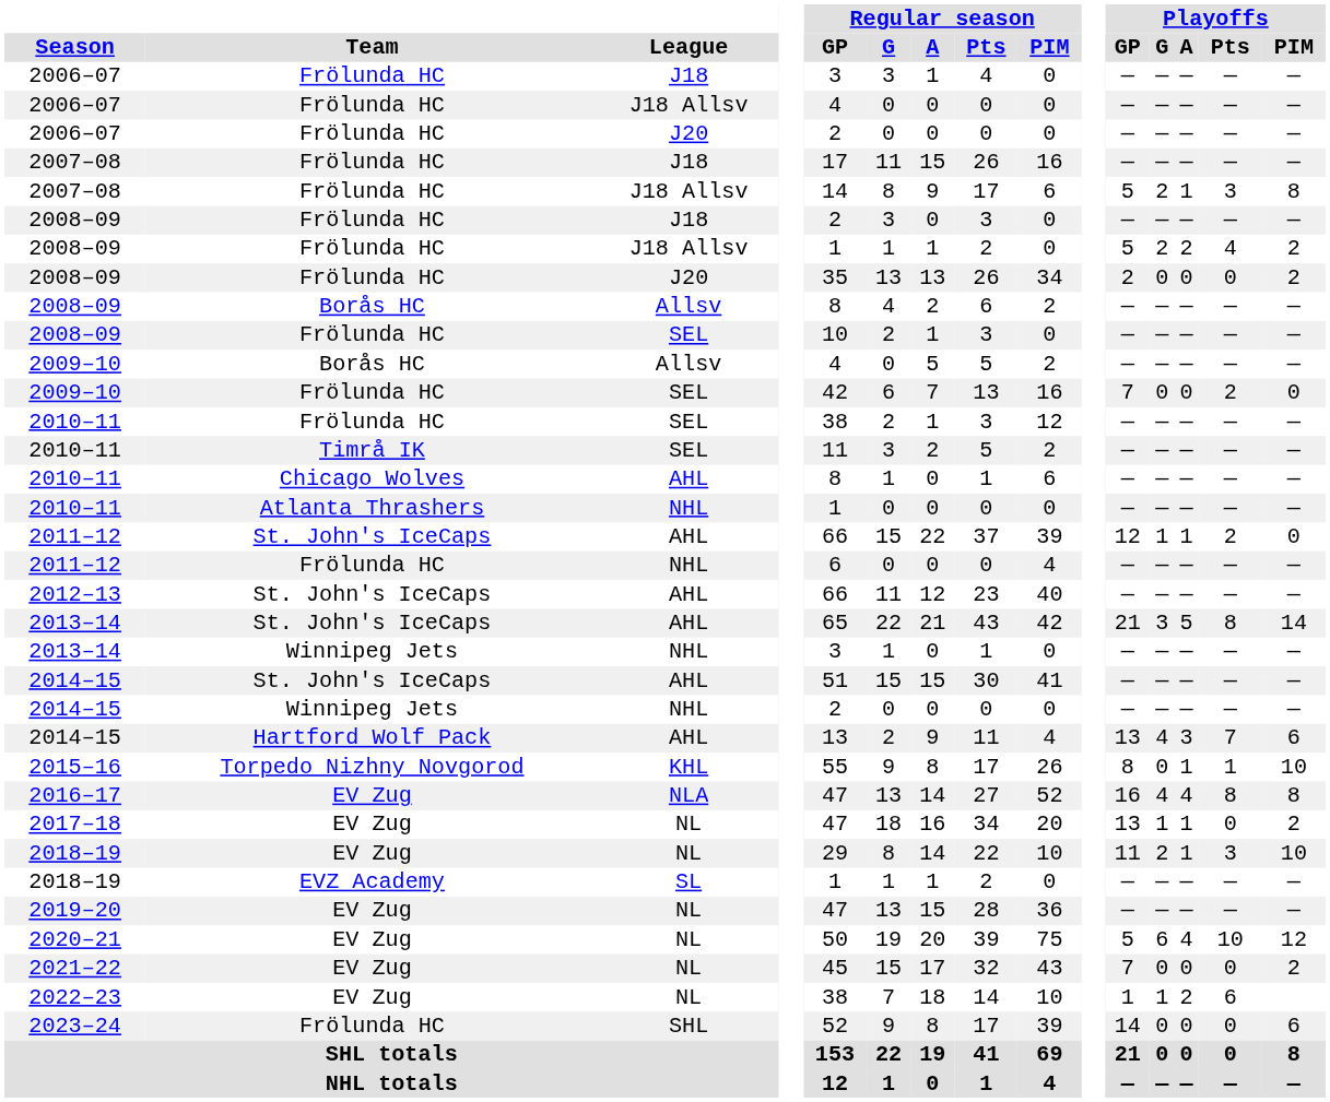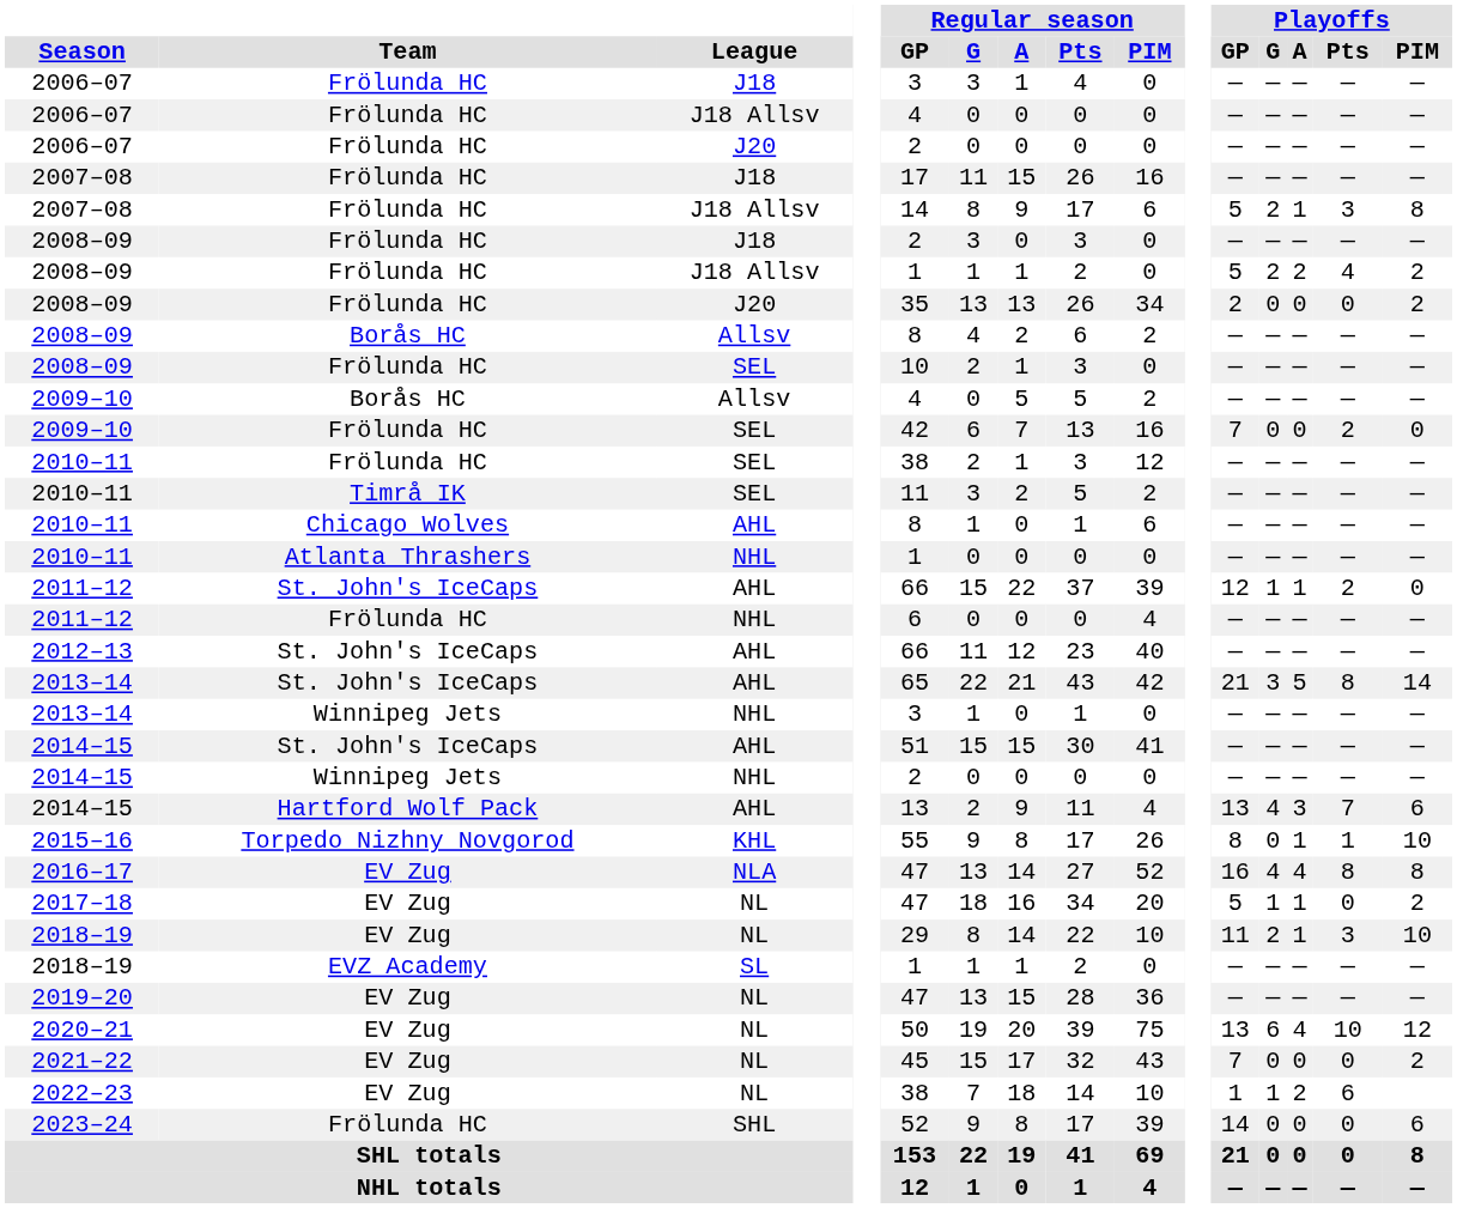 <table border="0" cellpadding="1" cellspacing="0" ID="Table3" style="text-align:center; width:60em">
 <tr bgcolor="#e0e0e0">
 <th colspan="3" bgcolor="#ffffff"> </th>
 <th rowspan="99" bgcolor="#ffffff"> </th>
 <th colspan="5"><a href='#'>Regular season</a></th>
 <th rowspan="99" bgcolor="#ffffff"> </th>
 <th colspan="5"><a href='#'>Playoffs</a></th>
 </tr>
 <tr bgcolor="#e0e0e0">
 <th><a href='#'>Season</a></th>
 <th>Team</th>
 <th>League</th>
 <th>GP</th>
 <th><a href='#'>G</a></th>
 <th><a href='#'>A</a></th>
 <th><a href='#'>Pts</a></th>
 <th><a href='#'>PIM</a></th>
 <th>GP</th>
 <th>G</th>
 <th>A</th>
 <th>Pts</th>
 <th>PIM</th>
 </tr>
 <tr>
 <td>2006–07</td>
 <td><a href='#'>Frölunda HC</a></td>
 <td><a href='#'>J18</a></td>
 <td>3</td>
 <td>3</td>
 <td>1</td>
 <td>4</td>
 <td>0</td>
 <td>—</td>
 <td>—</td>
 <td>—</td>
 <td>—</td>
 <td>—</td>
 </tr>
 <tr bgcolor="#f0f0f0">
 <td>2006–07</td>
 <td>Frölunda HC</td>
 <td>J18 Allsv</td>
 <td>4</td>
 <td>0</td>
 <td>0</td>
 <td>0</td>
 <td>0</td>
 <td>—</td>
 <td>—</td>
 <td>—</td>
 <td>—</td>
 <td>—</td>
 </tr>
 <tr>
 <td>2006–07</td>
 <td>Frölunda HC</td>
 <td><a href='#'>J20</a></td>
 <td>2</td>
 <td>0</td>
 <td>0</td>
 <td>0</td>
 <td>0</td>
 <td>—</td>
 <td>—</td>
 <td>—</td>
 <td>—</td>
 <td>—</td>
 </tr>
 <tr bgcolor="#f0f0f0">
 <td>2007–08</td>
 <td>Frölunda HC</td>
 <td>J18</td>
 <td>17</td>
 <td>11</td>
 <td>15</td>
 <td>26</td>
 <td>16</td>
 <td>—</td>
 <td>—</td>
 <td>—</td>
 <td>—</td>
 <td>—</td>
 </tr>
 <tr>
 <td>2007–08</td>
 <td>Frölunda HC</td>
 <td>J18 Allsv</td>
 <td>14</td>
 <td>8</td>
 <td>9</td>
 <td>17</td>
 <td>6</td>
 <td>5</td>
 <td>2</td>
 <td>1</td>
 <td>3</td>
 <td>8</td>
 </tr>
 <tr bgcolor="#f0f0f0">
 <td>2008–09</td>
 <td>Frölunda HC</td>
 <td>J18</td>
 <td>2</td>
 <td>3</td>
 <td>0</td>
 <td>3</td>
 <td>0</td>
 <td>—</td>
 <td>—</td>
 <td>—</td>
 <td>—</td>
 <td>—</td>
 </tr>
 <tr>
 <td>2008–09</td>
 <td>Frölunda HC</td>
 <td>J18 Allsv</td>
 <td>1</td>
 <td>1</td>
 <td>1</td>
 <td>2</td>
 <td>0</td>
 <td>5</td>
 <td>2</td>
 <td>2</td>
 <td>4</td>
 <td>2</td>
 </tr>
 <tr bgcolor="#f0f0f0">
 <td>2008–09</td>
 <td>Frölunda HC</td>
 <td>J20</td>
 <td>35</td>
 <td>13</td>
 <td>13</td>
 <td>26</td>
 <td>34</td>
 <td>2</td>
 <td>0</td>
 <td>0</td>
 <td>0</td>
 <td>2</td>
 </tr>
 <tr>
 <td><a href='#'>2008–09</a></td>
 <td><a href='#'>Borås HC</a></td>
 <td><a href='#'>Allsv</a></td>
 <td>8</td>
 <td>4</td>
 <td>2</td>
 <td>6</td>
 <td>2</td>
 <td>—</td>
 <td>—</td>
 <td>—</td>
 <td>—</td>
 <td>—</td>
 </tr>
 <tr bgcolor="#f0f0f0">
 <td><a href='#'>2008–09</a></td>
 <td>Frölunda HC</td>
 <td><a href='#'>SEL</a></td>
 <td>10</td>
 <td>2</td>
 <td>1</td>
 <td>3</td>
 <td>0</td>
 <td>—</td>
 <td>—</td>
 <td>—</td>
 <td>—</td>
 <td>—</td>
 </tr>
 <tr>
 <td><a href='#'>2009–10</a></td>
 <td>Borås HC</td>
 <td>Allsv</td>
 <td>4</td>
 <td>0</td>
 <td>5</td>
 <td>5</td>
 <td>2</td>
 <td>—</td>
 <td>—</td>
 <td>—</td>
 <td>—</td>
 <td>—</td>
 </tr>
 <tr bgcolor="#f0f0f0">
 <td><a href='#'>2009–10</a></td>
 <td>Frölunda HC</td>
 <td>SEL</td>
 <td>42</td>
 <td>6</td>
 <td>7</td>
 <td>13</td>
 <td>16</td>
 <td>7</td>
 <td>0</td>
 <td>0</td>
 <td>2</td>
 <td>0</td>
 </tr>
 <tr>
 <td><a href='#'>2010–11</a></td>
 <td>Frölunda HC</td>
 <td>SEL</td>
 <td>38</td>
 <td>2</td>
 <td>1</td>
 <td>3</td>
 <td>12</td>
 <td>—</td>
 <td>—</td>
 <td>—</td>
 <td>—</td>
 <td>—</td>
 </tr>
 <tr bgcolor="#f0f0f0">
 <td>2010–11</td>
 <td><a href='#'>Timrå IK</a></td>
 <td>SEL</td>
 <td>11</td>
 <td>3</td>
 <td>2</td>
 <td>5</td>
 <td>2</td>
 <td>—</td>
 <td>—</td>
 <td>—</td>
 <td>—</td>
 <td>—</td>
 </tr>
 <tr>
 <td><a href='#'>2010–11</a></td>
 <td><a href='#'>Chicago Wolves</a></td>
 <td><a href='#'>AHL</a></td>
 <td>8</td>
 <td>1</td>
 <td>0</td>
 <td>1</td>
 <td>6</td>
 <td>—</td>
 <td>—</td>
 <td>—</td>
 <td>—</td>
 <td>—</td>
 </tr>
 <tr bgcolor="#f0f0f0">
 <td><a href='#'>2010–11</a></td>
 <td><a href='#'>Atlanta Thrashers</a></td>
 <td><a href='#'>NHL</a></td>
 <td>1</td>
 <td>0</td>
 <td>0</td>
 <td>0</td>
 <td>0</td>
 <td>—</td>
 <td>—</td>
 <td>—</td>
 <td>—</td>
 <td>—</td>
 </tr>
 <tr>
 <td><a href='#'>2011–12</a></td>
 <td><a href='#'>St. John's IceCaps</a></td>
 <td>AHL</td>
 <td>66</td>
 <td>15</td>
 <td>22</td>
 <td>37</td>
 <td>39</td>
 <td>12</td>
 <td>1</td>
 <td>1</td>
 <td>2</td>
 <td>0</td>
 </tr>
 <tr bgcolor="#f0f0f0">
 <td><a href='#'>2011–12</a></td>
 <td>Frölunda HC</td>
 <td>NHL</td>
 <td>6</td>
 <td>0</td>
 <td>0</td>
 <td>0</td>
 <td>4</td>
 <td>—</td>
 <td>—</td>
 <td>—</td>
 <td>—</td>
 <td>—</td>
 </tr>
 <tr>
 <td><a href='#'>2012–13</a></td>
 <td>St. John's IceCaps</td>
 <td>AHL</td>
 <td>66</td>
 <td>11</td>
 <td>12</td>
 <td>23</td>
 <td>40</td>
 <td>—</td>
 <td>—</td>
 <td>—</td>
 <td>—</td>
 <td>—</td>
 </tr>
 <tr bgcolor="#f0f0f0">
 <td><a href='#'>2013–14</a></td>
 <td>St. John's IceCaps</td>
 <td>AHL</td>
 <td>65</td>
 <td>22</td>
 <td>21</td>
 <td>43</td>
 <td>42</td>
 <td>21</td>
 <td>3</td>
 <td>5</td>
 <td>8</td>
 <td>14</td>
 </tr>
 <tr>
 <td><a href='#'>2013–14</a></td>
 <td>Winnipeg Jets</td>
 <td>NHL</td>
 <td>3</td>
 <td>1</td>
 <td>0</td>
 <td>1</td>
 <td>0</td>
 <td>—</td>
 <td>—</td>
 <td>—</td>
 <td>—</td>
 <td>—</td>
 </tr>
 <tr bgcolor="#f0f0f0">
 <td><a href='#'>2014–15</a></td>
 <td>St. John's IceCaps</td>
 <td>AHL</td>
 <td>51</td>
 <td>15</td>
 <td>15</td>
 <td>30</td>
 <td>41</td>
 <td>—</td>
 <td>—</td>
 <td>—</td>
 <td>—</td>
 <td>—</td>
 </tr>
 <tr>
 <td><a href='#'>2014–15</a></td>
 <td>Winnipeg Jets</td>
 <td>NHL</td>
 <td>2</td>
 <td>0</td>
 <td>0</td>
 <td>0</td>
 <td>0</td>
 <td>—</td>
 <td>—</td>
 <td>—</td>
 <td>—</td>
 <td>—</td>
 </tr>
 <tr bgcolor="#f0f0f0">
 <td>2014–15</td>
 <td><a href='#'>Hartford Wolf Pack</a></td>
 <td>AHL</td>
 <td>13</td>
 <td>2</td>
 <td>9</td>
 <td>11</td>
 <td>4</td>
 <td>13</td>
 <td>4</td>
 <td>3</td>
 <td>7</td>
 <td>6</td>
 </tr>
 <tr>
 <td><a href='#'>2015–16</a></td>
 <td><a href='#'>Torpedo Nizhny Novgorod</a></td>
 <td><a href='#'>KHL</a></td>
 <td>55</td>
 <td>9</td>
 <td>8</td>
 <td>17</td>
 <td>26</td>
 <td>8</td>
 <td>0</td>
 <td>1</td>
 <td>1</td>
 <td>10</td>
 </tr>
 <tr bgcolor="#f0f0f0">
 <td><a href='#'>2016–17</a></td>
 <td><a href='#'>EV Zug</a></td>
 <td><a href='#'>NLA</a></td>
 <td>47</td>
 <td>13</td>
 <td>14</td>
 <td>27</td>
 <td>52</td>
 <td>16</td>
 <td>4</td>
 <td>4</td>
 <td>8</td>
 <td>8</td>
 </tr>
 <tr>
 <td><a href='#'>2017–18</a></td>
 <td>EV Zug</td>
 <td>NL</td>
 <td>47</td>
 <td>18</td>
 <td>16</td>
 <td>34</td>
 <td>20</td>
-<td>13</td>
+<td>5</td>
 <td>1</td>
 <td>1</td>
 <td>0</td>
 <td>2</td>
 </tr>
 <tr bgcolor="#f0f0f0">
 <td><a href='#'>2018–19</a></td>
 <td>EV Zug</td>
 <td>NL</td>
 <td>29</td>
 <td>8</td>
 <td>14</td>
 <td>22</td>
 <td>10</td>
 <td>11</td>
 <td>2</td>
 <td>1</td>
 <td>3</td>
 <td>10</td>
 </tr>
 <tr>
 <td>2018–19</td>
 <td><a href='#'>EVZ Academy</a></td>
 <td><a href='#'>SL</a></td>
 <td>1</td>
 <td>1</td>
 <td>1</td>
 <td>2</td>
 <td>0</td>
 <td>—</td>
 <td>—</td>
 <td>—</td>
 <td>—</td>
 <td>—</td>
 </tr>
 <tr bgcolor="#f0f0f0">
 <td><a href='#'>2019–20</a></td>
 <td>EV Zug</td>
 <td>NL</td>
 <td>47</td>
 <td>13</td>
 <td>15</td>
 <td>28</td>
 <td>36</td>
 <td>—</td>
 <td>—</td>
 <td>—</td>
 <td>—</td>
 <td>—</td>
 </tr>
 <tr>
 <td><a href='#'>2020–21</a></td>
 <td>EV Zug</td>
 <td>NL</td>
 <td>50</td>
 <td>19</td>
 <td>20</td>
 <td>39</td>
 <td>75</td>
-<td>5</td>
+<td>13</td>
 <td>6</td>
 <td>4</td>
 <td>10</td>
 <td>12</td>
 </tr>
 <tr bgcolor="#f0f0f0">
 <td><a href='#'>2021–22</a></td>
 <td>EV Zug</td>
 <td>NL</td>
 <td>45</td>
 <td>15</td>
 <td>17</td>
 <td>32</td>
 <td>43</td>
 <td>7</td>
 <td>0</td>
 <td>0</td>
 <td>0</td>
 <td>2</td>
 </tr>
 <tr>
 <td><a href='#'>2022–23</a></td>
 <td>EV Zug</td>
 <td>NL</td>
 <td>38</td>
 <td>7</td>
 <td 11>18</td>
 <td>14</td>
 <td>10</td>
 <td>1</td>
 <td>1</td>
 <td>2</td>
 <td>6</td>
 </tr>
 <tr bgcolor="#f0f0f0">
 <td><a href='#'>2023–24</a></td>
 <td>Frölunda HC</td>
 <td>SHL</td>
 <td>52</td>
 <td>9</td>
 <td>8</td>
 <td>17</td>
 <td>39</td>
 <td>14</td>
 <td>0</td>
 <td>0</td>
 <td>0</td>
 <td>6</td>
 </tr>
 <tr bgcolor="#e0e0e0">
 <th colspan="3">SHL totals</th>
 <th>153</th>
 <th>22</th>
 <th>19</th>
 <th>41</th>
 <th>69</th>
 <th>21</th>
 <th>0</th>
 <th>0</th>
 <th>0</th>
 <th>8</th>
 </tr>
 <tr bgcolor="#e0e0e0">
 <th colspan="3">NHL totals</th>
 <th>12</th>
 <th>1</th>
 <th>0</th>
 <th>1</th>
 <th>4</th>
 <th>—</th>
 <th>—</th>
 <th>—</th>
 <th>—</th>
 <th>—</th>
 </tr>
 </table>
